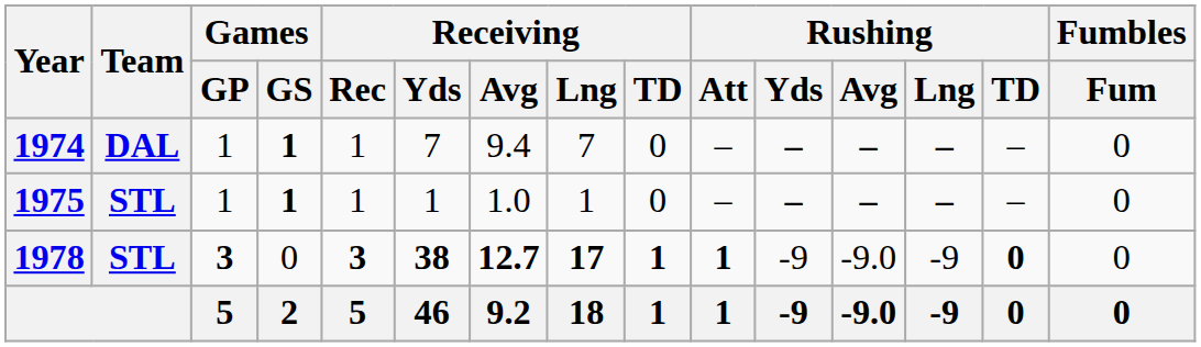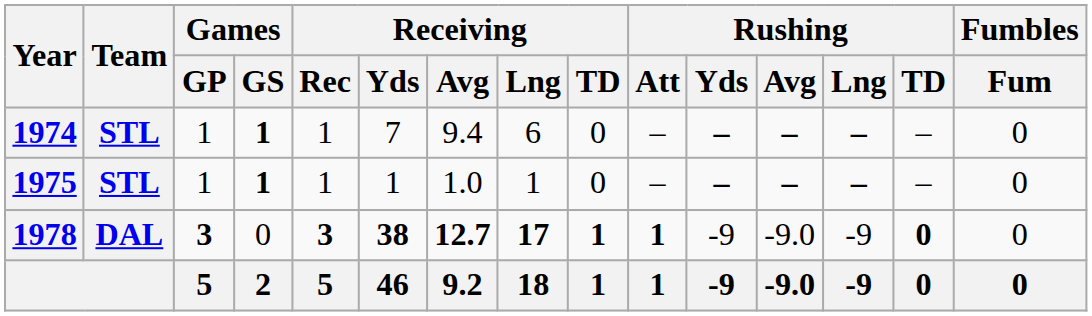 <table class="wikitable" style="text-align:center;">
 <tr>
 <th rowspan="2">Year</th>
 <th rowspan="2">Team</th>
 <th colspan="2">Games</th>
 <th colspan="5">Receiving</th>
 <th colspan="5">Rushing</th>
 <th colspan="1">Fumbles</th>
 </tr>
 <tr>
 <th>GP</th>
 <th>GS</th>
 <th>Rec</th>
 <th>Yds</th>
 <th>Avg</th>
 <th>Lng</th>
 <th>TD</th>
 <th>Att</th>
 <th>Yds</th>
 <th>Avg</th>
 <th>Lng</th>
 <th>TD</th>
 <th>Fum</th>
 </tr>
 <tr>
 <th><a href='#'>1974</a></th>
-<th><a href='#'>DAL</a></th>
+<th><a href='#'>STL</a></th>
 <td>1</td>
 <td><strong>1</strong></td>
 <td>1</td>
 <td>7</td>
 <td>9.4</td>
-<td>7</td>
+<td>6</td>
 <td>0</td>
 <td>–</td>
 <td><strong>–</strong></td>
 <td><strong>–</strong></td>
 <td><strong>–</strong></td>
 <td>–</td>
 <td>0</td>
 </tr>
 <tr>
 <th><a href='#'>1975</a></th>
 <th><a href='#'>STL</a></th>
 <td>1</td>
 <td><strong>1</strong></td>
 <td>1</td>
 <td>1</td>
 <td>1.0</td>
 <td>1</td>
 <td>0</td>
 <td>–</td>
 <td><strong>–</strong></td>
 <td><strong>–</strong></td>
 <td><strong>–</strong></td>
 <td>–</td>
 <td>0</td>
 </tr>
 <tr>
 <th><a href='#'>1978</a></th>
-<th><a href='#'>STL</a></th>
+<th><a href='#'>DAL</a></th>
 <td><strong>3</strong></td>
 <td>0</td>
 <td><strong>3</strong></td>
 <td><strong>38</strong></td>
 <td><strong>12.7</strong></td>
 <td><strong>17</strong></td>
 <td><strong>1</strong></td>
 <td><strong>1</strong></td>
 <td>-9</td>
 <td>-9.0</td>
 <td>-9</td>
 <td><strong>0</strong></td>
 <td>0</td>
 </tr>
 <tr>
 <th colspan="2"></th>
 <th>5</th>
 <th>2</th>
 <th>5</th>
 <th>46</th>
 <th>9.2</th>
 <th>18</th>
 <th>1</th>
 <th>1</th>
 <th>-9</th>
 <th>-9.0</th>
 <th>-9</th>
 <th>0</th>
 <th>0</th>
 </tr>
 </table>
